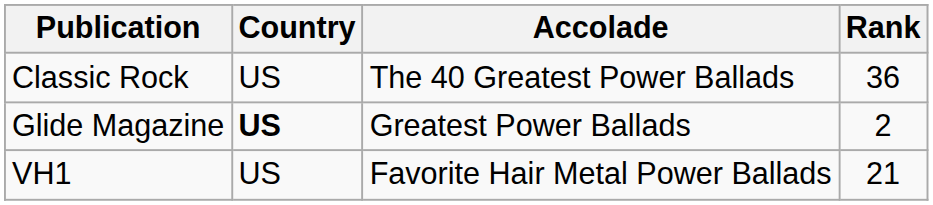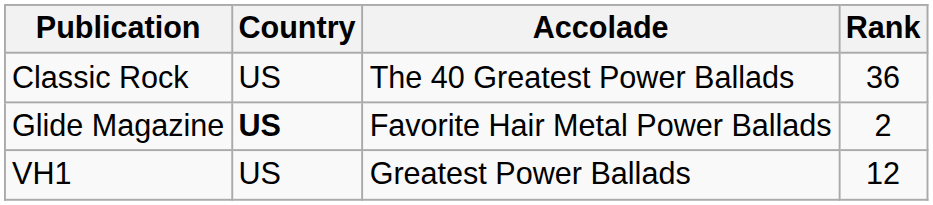 <table class="wikitable">
 <tr>
 <th>Publication</th>
 <th>Country</th>
 <th>Accolade</th>
 <th>Rank</th>
 </tr>
 <tr>
 <td>Classic Rock</td>
 <td>US</td>
 <td>The 40 Greatest Power Ballads</td>
 <td align="center">36</td>
 </tr>
 <tr>
 <td>Glide Magazine</td>
 <td><strong>US</strong></td>
-<td>Greatest Power Ballads</td>
+<td>Favorite Hair Metal Power Ballads</td>
 <td align="center">2</td>
 </tr>
 <tr>
 <td>VH1</td>
 <td>US</td>
-<td>Favorite Hair Metal Power Ballads</td>
-<td align="center">21</td>
+<td>Greatest Power Ballads</td>
+<td align="center">12</td>
 </tr>
 </table>
